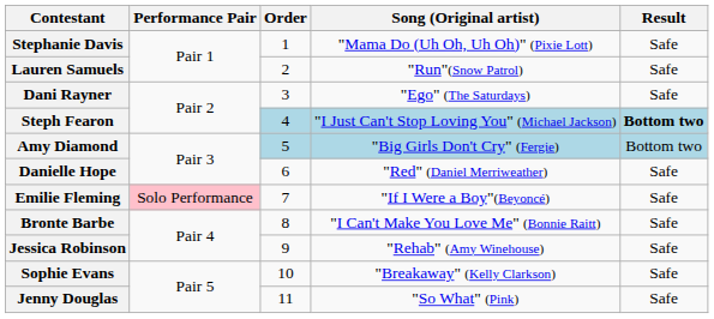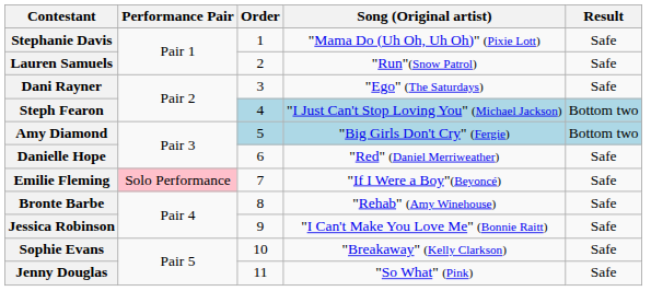 <table class="wikitable plainrowheaders" style="text-align:center;">
 <tr>
 <th scope="col">Contestant</th>
 <th scope="col">Performance Pair</th>
 <th scope="col">Order</th>
 <th scope="col">Song (Original artist)</th>
 <th scope="col">Result</th>
 </tr>
 <tr>
 <th scope="row">Stephanie Davis</th>
 <td rowspan="2">Pair 1</td>
 <td>1</td>
 <td>"<a href='#'>Mama Do (Uh Oh, Uh Oh)</a>" <small>(<a href='#'>Pixie Lott</a>)</small></td>
 <td>Safe</td>
 </tr>
 <tr>
 <th scope="row">Lauren Samuels</th>
 <td>2</td>
 <td>"<a href='#'>Run</a>"<small>(<a href='#'>Snow Patrol</a>)</small></td>
 <td>Safe</td>
 </tr>
 <tr>
 <th scope="row">Dani Rayner</th>
 <td rowspan="2">Pair 2</td>
 <td>3</td>
 <td>"<a href='#'>Ego</a>"  <small>(<a href='#'>The Saturdays</a>)</small></td>
 <td>Safe</td>
 </tr>
 <tr>
 <th scope="row">Steph Fearon</th>
 <td style="background:lightblue;">4</td>
 <td style="background:lightblue;">"<a href='#'>I Just Can't Stop Loving You</a>" <small>(<a href='#'>Michael Jackson</a>)</small></td>
-<td style="background:lightblue;"><strong>Bottom two</strong></td>
+<td style="background:lightblue;">Bottom two</td>
 </tr>
 <tr>
 <th scope="row">Amy Diamond</th>
 <td rowspan="2">Pair 3</td>
 <td style="background:lightblue;">5</td>
 <td style="background:lightblue;">"<a href='#'>Big Girls Don't Cry</a>"  <small>(<a href='#'>Fergie</a>)</small></td>
 <td style="background:lightblue;">Bottom two</td>
 </tr>
 <tr>
 <th scope="row">Danielle Hope</th>
 <td>6</td>
 <td>"<a href='#'>Red</a>" <small>(<a href='#'>Daniel Merriweather</a>)</small></td>
 <td>Safe</td>
 </tr>
 <tr>
 <th scope="row">Emilie Fleming</th>
 <td rowspan="1" style="background: pink;">Solo Performance</td>
 <td>7</td>
 <td>"<a href='#'>If I Were a Boy</a>"<small>(<a href='#'>Beyoncé</a>)</small></td>
 <td>Safe</td>
 </tr>
 <tr>
 <th scope="row">Bronte Barbe</th>
 <td rowspan="2">Pair 4</td>
 <td>8</td>
-<td>"<a href='#'>I Can't Make You Love Me</a>" <small>(<a href='#'>Bonnie Raitt</a>)</small></td>
+<td>"<a href='#'>Rehab</a>" <small>(<a href='#'>Amy Winehouse</a>)</small></td>
 <td>Safe</td>
 </tr>
 <tr>
 <th scope="row">Jessica Robinson</th>
 <td>9</td>
-<td>"<a href='#'>Rehab</a>" <small>(<a href='#'>Amy Winehouse</a>)</small></td>
+<td>"<a href='#'>I Can't Make You Love Me</a>" <small>(<a href='#'>Bonnie Raitt</a>)</small></td>
 <td>Safe</td>
 </tr>
 <tr>
 <th scope="row">Sophie Evans</th>
 <td rowspan="2">Pair 5</td>
 <td>10</td>
 <td>"<a href='#'>Breakaway</a>" <small>(<a href='#'>Kelly Clarkson</a>)</small></td>
 <td>Safe</td>
 </tr>
 <tr>
 <th scope="row">Jenny Douglas</th>
 <td>11</td>
 <td>"<a href='#'>So What</a>" <small>(<a href='#'>Pink</a>)</small></td>
 <td>Safe</td>
 </tr>
 </table>
